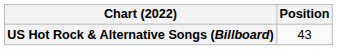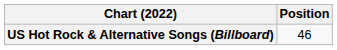 <table class="wikitable sortable plainrowheaders" style="text-align:center">
 <tr>
 <th scope="col">Chart (2022)</th>
 <th scope="col">Position</th>
 </tr>
 <tr>
 <th scope="row">US Hot Rock & Alternative Songs (<em>Billboard</em>)</th>
-<td>43</td>
+<td>46</td>
 </tr>
 </table>
